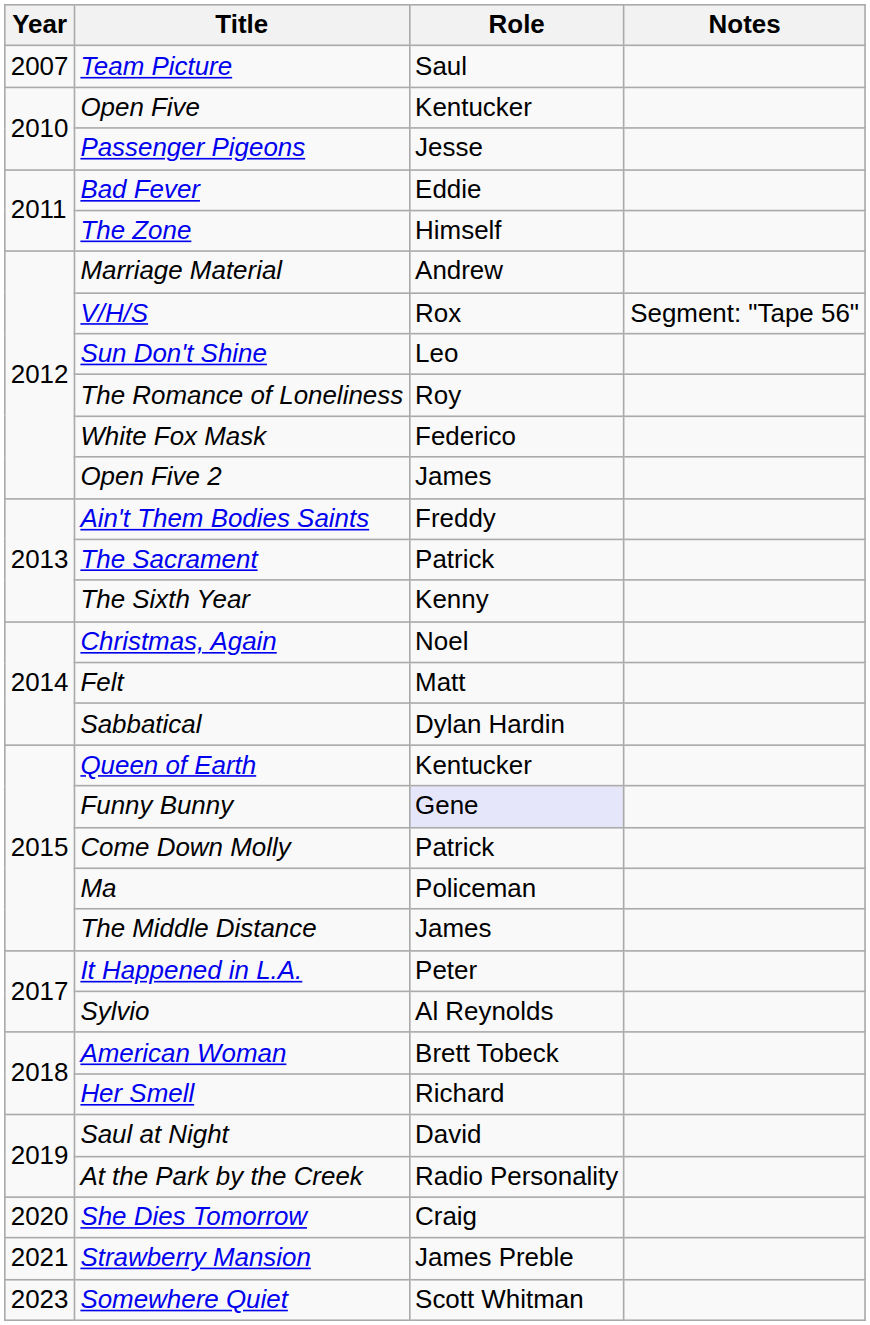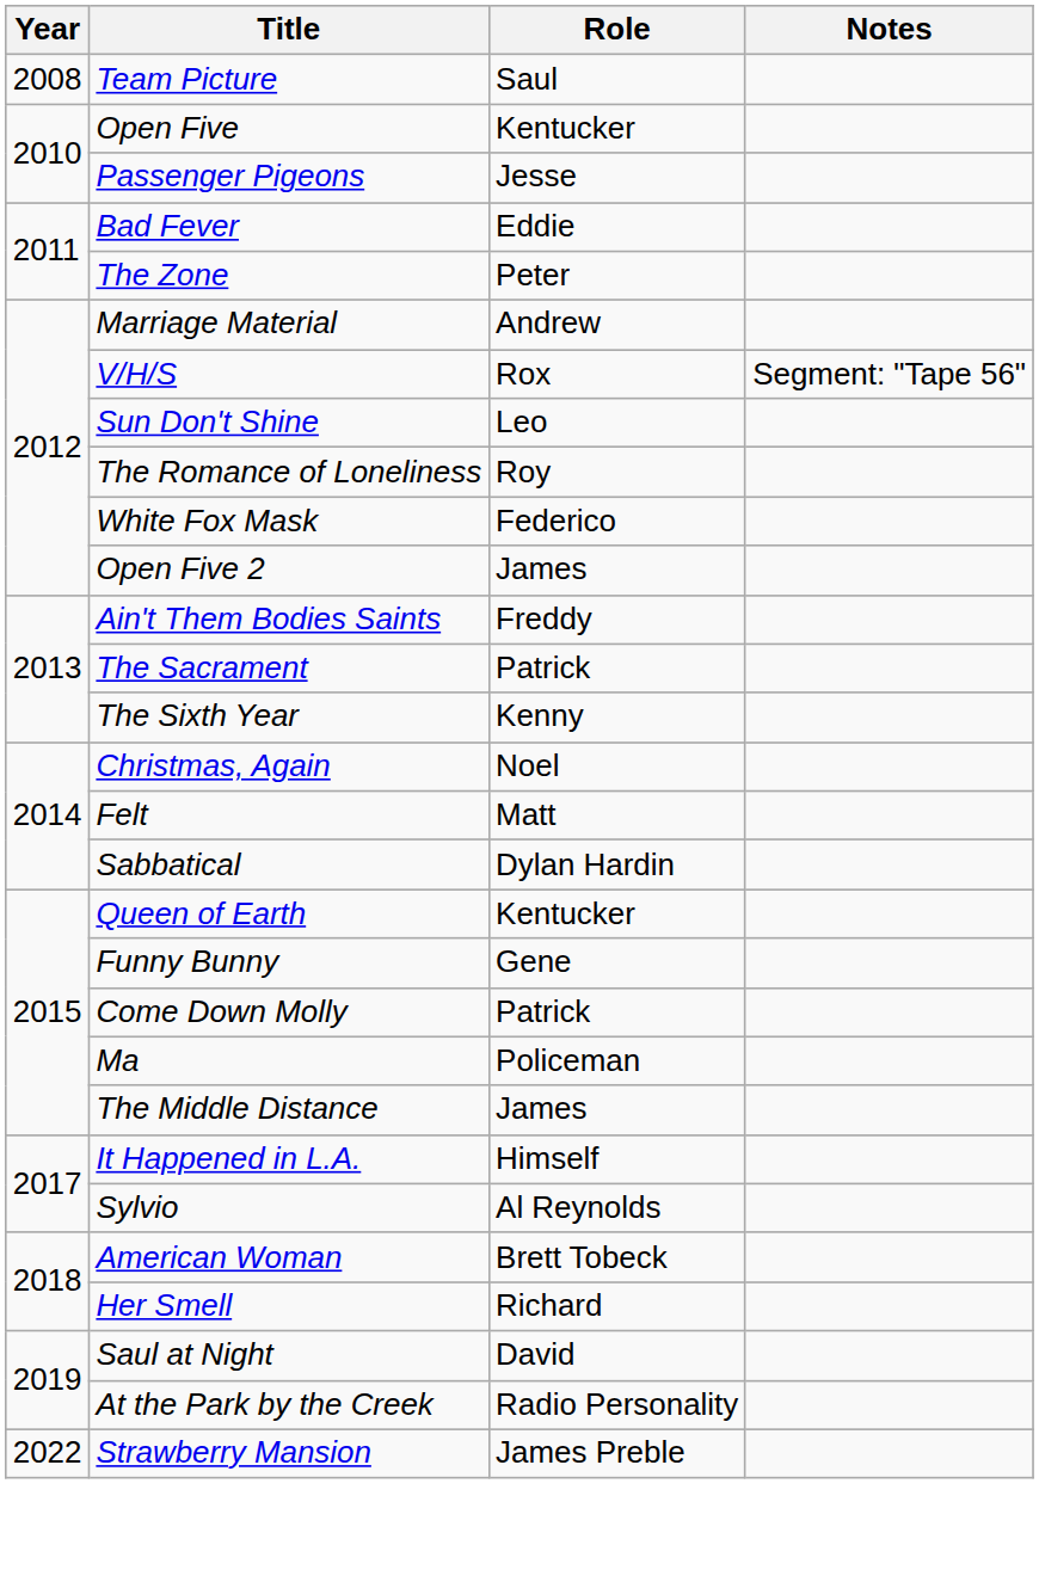 <table class="wikitable sortable">
 <tr>
 <th>Year</th>
 <th>Title</th>
 <th>Role</th>
 <th class="unsortable">Notes</th>
 </tr>
 <tr>
-<td>2007</td>
+<td>2008</td>
 <td><em><a href='#'>Team Picture</a></em></td>
 <td>Saul</td>
 <td></td>
 </tr>
 <tr>
 <td rowspan="2">2010</td>
 <td><em>Open Five</em></td>
 <td>Kentucker</td>
 <td></td>
 </tr>
 <tr>
 <td><em><a href='#'>Passenger Pigeons</a></em></td>
 <td>Jesse</td>
 <td></td>
 </tr>
 <tr>
 <td rowspan="2">2011</td>
 <td><em><a href='#'>Bad Fever</a></em></td>
 <td>Eddie</td>
 <td></td>
 </tr>
 <tr>
 <td><em><a href='#'>The Zone</a></em></td>
-<td>Himself</td>
+<td>Peter</td>
 <td></td>
 </tr>
 <tr>
 <td rowspan="6">2012</td>
 <td><em>Marriage Material</em></td>
 <td>Andrew</td>
 <td></td>
 </tr>
 <tr>
 <td><em><a href='#'>V/H/S</a></em></td>
 <td>Rox</td>
 <td>Segment: "Tape 56"</td>
 </tr>
 <tr>
 <td><em><a href='#'>Sun Don't Shine</a></em></td>
 <td>Leo</td>
 <td></td>
 </tr>
 <tr>
 <td><em>The Romance of Loneliness</em></td>
 <td>Roy</td>
 <td></td>
 </tr>
 <tr>
 <td><em>White Fox Mask</em></td>
 <td>Federico</td>
 <td></td>
 </tr>
 <tr>
 <td><em>Open Five 2</em></td>
 <td>James</td>
 <td></td>
 </tr>
 <tr>
 <td rowspan="3">2013</td>
 <td><em><a href='#'>Ain't Them Bodies Saints</a></em></td>
 <td>Freddy</td>
 <td></td>
 </tr>
 <tr>
 <td><em><a href='#'>The Sacrament</a></em></td>
 <td>Patrick</td>
 <td></td>
 </tr>
 <tr>
 <td><em>The Sixth Year</em></td>
 <td>Kenny</td>
 <td></td>
 </tr>
 <tr>
 <td rowspan="3">2014</td>
 <td><em><a href='#'>Christmas, Again</a></em></td>
 <td>Noel</td>
 <td></td>
 </tr>
 <tr>
 <td><em>Felt</em></td>
 <td>Matt</td>
 <td></td>
 </tr>
 <tr>
 <td><em>Sabbatical</em></td>
 <td>Dylan Hardin</td>
 <td></td>
 </tr>
 <tr>
 <td rowspan="5">2015</td>
 <td><em><a href='#'>Queen of Earth</a></em></td>
 <td>Kentucker</td>
 <td></td>
 </tr>
 <tr>
 <td><em>Funny Bunny</em></td>
-<td style="background: lavender;">Gene</td>
+<td>Gene</td>
 <td></td>
 </tr>
 <tr>
 <td><em>Come Down Molly</em></td>
 <td>Patrick</td>
 <td></td>
 </tr>
 <tr>
 <td><em>Ma</em></td>
 <td>Policeman</td>
 <td></td>
 </tr>
 <tr>
 <td><em>The Middle Distance</em></td>
 <td>James</td>
 <td></td>
 </tr>
 <tr>
 <td rowspan="2">2017</td>
 <td><em><a href='#'>It Happened in L.A.</a></em></td>
-<td>Peter</td>
+<td>Himself</td>
 <td></td>
 </tr>
 <tr>
 <td><em>Sylvio</em></td>
 <td>Al Reynolds</td>
 <td></td>
 </tr>
 <tr>
 <td rowspan="2">2018</td>
 <td><em><a href='#'>American Woman</a></em></td>
 <td>Brett Tobeck</td>
 <td></td>
 </tr>
 <tr>
 <td><em><a href='#'>Her Smell</a></em></td>
 <td>Richard</td>
 <td></td>
 </tr>
 <tr>
 <td rowspan="2">2019</td>
 <td><em>Saul at Night</em></td>
 <td>David</td>
 <td></td>
 </tr>
 <tr>
 <td><em>At the Park by the Creek</em></td>
 <td>Radio Personality</td>
 <td></td>
 </tr>
 <tr>
-<td>2020</td>
-<td><em><a href='#'>She Dies Tomorrow</a></em></td>
-<td>Craig</td>
-<td></td>
-</tr>
-<tr>
-<td>2021</td>
+<td>2022</td>
 <td><em><a href='#'>Strawberry Mansion</a></em></td>
 <td>James Preble</td>
 <td></td>
 </tr>
-<tr>
-<td>2023</td>
-<td><em><a href='#'>Somewhere Quiet</a></em></td>
-<td>Scott Whitman</td>
-<td></td>
-</tr>
 </table>
